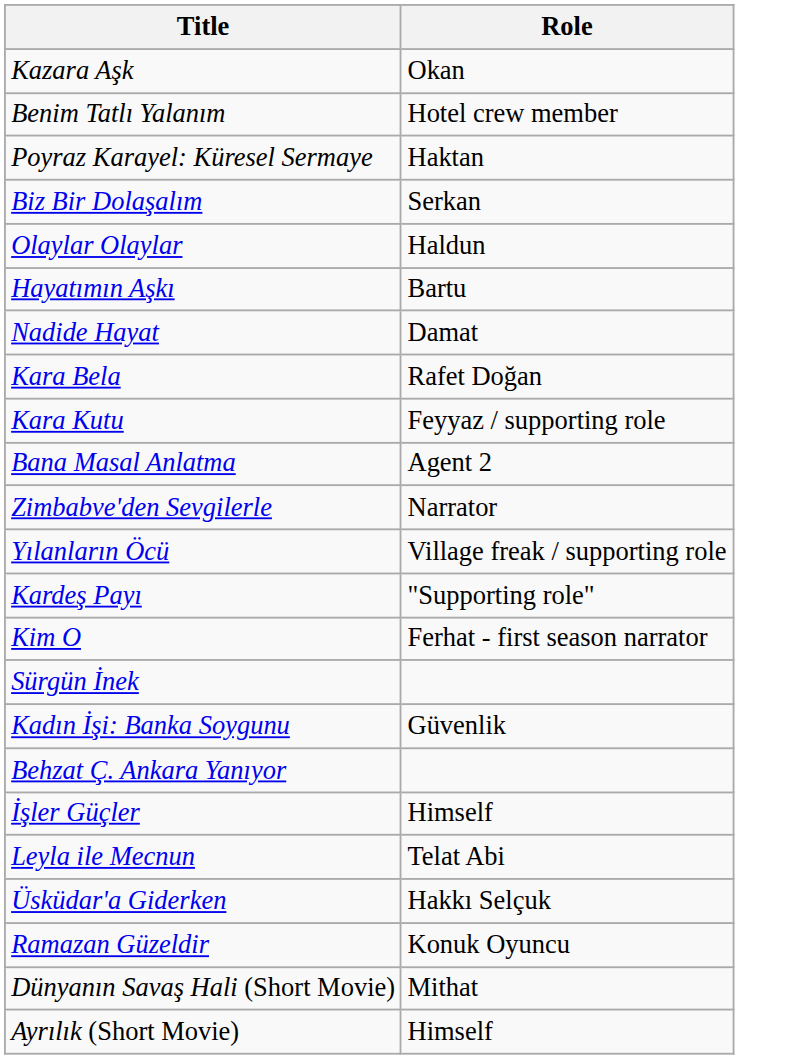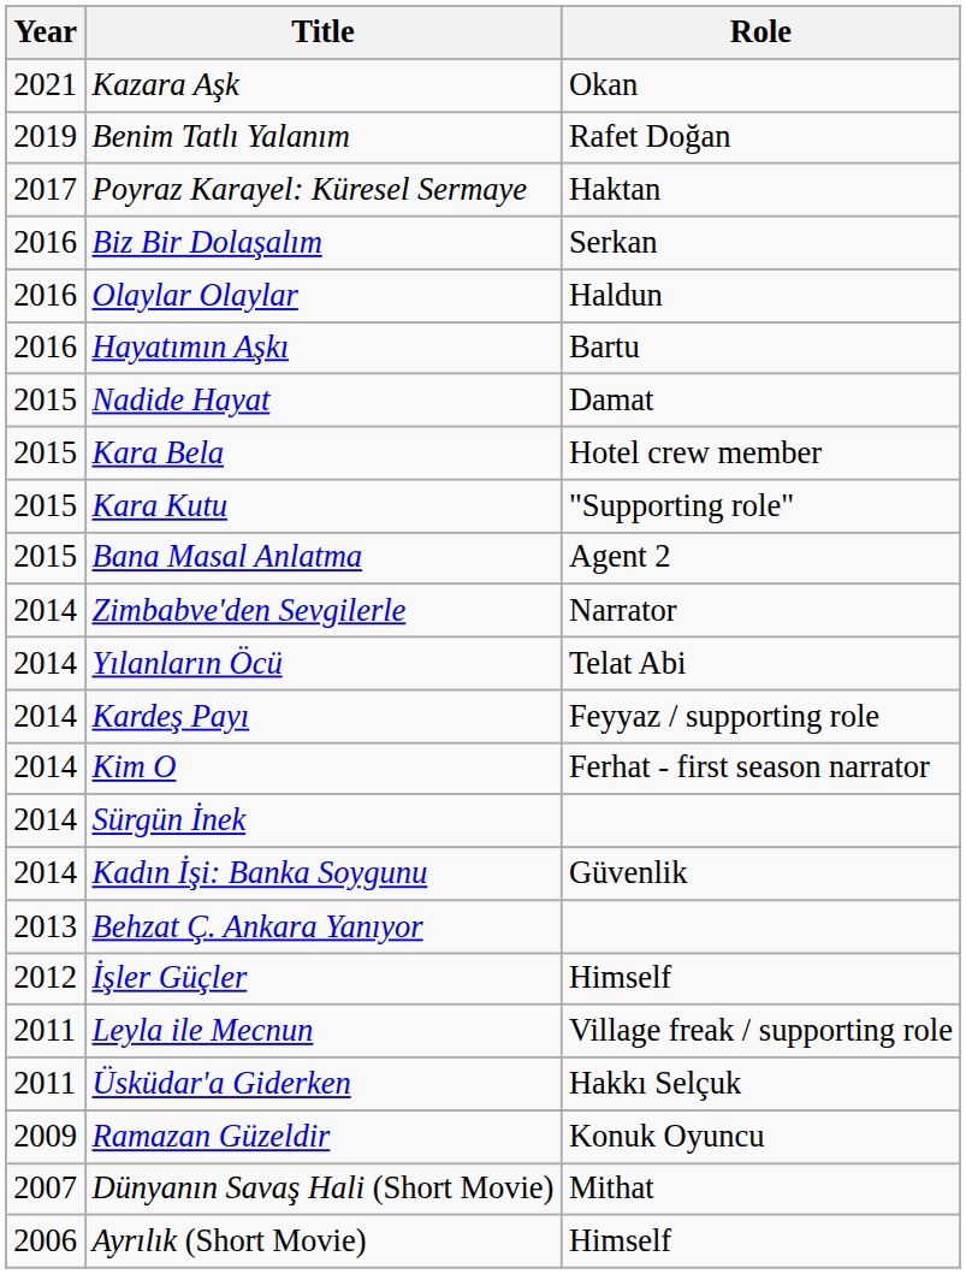 <table class="wikitable" style="font-size: 90%;">
 <tr>
+<th>Year</th>
 <th>Title</th>
 <th>Role</th>
 </tr>
 <tr>
+<td>2021</td>
 <td><em>Kazara Aşk</em></td>
 <td>Okan</td>
 </tr>
 <tr>
+<td>2019</td>
 <td><em>Benim Tatlı Yalanım</em></td>
-<td>Hotel crew member</td>
+<td>Rafet Doğan</td>
 </tr>
 <tr>
+<td>2017</td>
 <td><em>Poyraz Karayel: Küresel Sermaye</em></td>
 <td>Haktan</td>
 </tr>
 <tr>
+<td>2016</td>
 <td><em><a href='#'>Biz Bir Dolaşalım</a></em></td>
 <td>Serkan</td>
 </tr>
 <tr>
+<td>2016</td>
 <td><em><a href='#'>Olaylar Olaylar</a></em></td>
 <td>Haldun</td>
 </tr>
 <tr>
+<td>2016</td>
 <td><em><a href='#'>Hayatımın Aşkı</a></em></td>
 <td>Bartu</td>
 </tr>
 <tr>
+<td>2015</td>
 <td><em><a href='#'>Nadide Hayat</a></em></td>
 <td>Damat</td>
 </tr>
 <tr>
+<td>2015</td>
 <td><em><a href='#'>Kara Bela</a></em></td>
-<td>Rafet Doğan</td>
+<td>Hotel crew member</td>
 </tr>
 <tr>
+<td>2015</td>
 <td><em><a href='#'>Kara Kutu</a></em></td>
-<td>Feyyaz / supporting role</td>
+<td>"Supporting role"</td>
 </tr>
 <tr>
+<td>2015</td>
 <td><em><a href='#'>Bana Masal Anlatma</a></em></td>
 <td>Agent 2</td>
 </tr>
 <tr>
+<td>2014</td>
 <td><em><a href='#'>Zimbabve'den Sevgilerle</a></em></td>
 <td>Narrator</td>
 </tr>
 <tr>
+<td>2014</td>
 <td><em><a href='#'>Yılanların Öcü</a></em></td>
-<td>Village freak / supporting role</td>
+<td>Telat Abi</td>
 </tr>
 <tr>
+<td>2014</td>
 <td><em><a href='#'>Kardeş Payı</a></em></td>
-<td>"Supporting role"</td>
+<td>Feyyaz / supporting role</td>
 </tr>
 <tr>
+<td>2014</td>
 <td><em><a href='#'>Kim O</a></em></td>
 <td>Ferhat - first season narrator</td>
 </tr>
 <tr>
+<td>2014</td>
 <td><em><a href='#'>Sürgün İnek</a></em></td>
 <td></td>
 </tr>
 <tr>
+<td>2014</td>
 <td><em><a href='#'>Kadın İşi: Banka Soygunu</a></em></td>
 <td>Güvenlik</td>
 </tr>
 <tr>
+<td>2013</td>
 <td><em> <a href='#'>Behzat Ç. Ankara Yanıyor</a> </em></td>
 <td></td>
 </tr>
 <tr>
+<td>2012</td>
 <td><em> <a href='#'>İşler Güçler</a> </em></td>
 <td>Himself</td>
 </tr>
 <tr>
+<td>2011</td>
 <td><em> <a href='#'>Leyla ile Mecnun</a> </em></td>
-<td>Telat Abi</td>
+<td>Village freak / supporting role</td>
 </tr>
 <tr>
+<td>2011</td>
 <td><em> <a href='#'>Üsküdar'a Giderken</a> </em></td>
 <td>Hakkı Selçuk</td>
 </tr>
 <tr>
+<td>2009</td>
 <td><em> <a href='#'>Ramazan Güzeldir</a> </em></td>
 <td>Konuk Oyuncu</td>
 </tr>
 <tr>
+<td>2007</td>
 <td><em> Dünyanın Savaş Hali </em>(Short Movie)</td>
 <td>Mithat</td>
 </tr>
 <tr>
+<td>2006</td>
 <td><em> Ayrılık </em>(Short Movie)</td>
 <td>Himself</td>
 </tr>
 </table>
